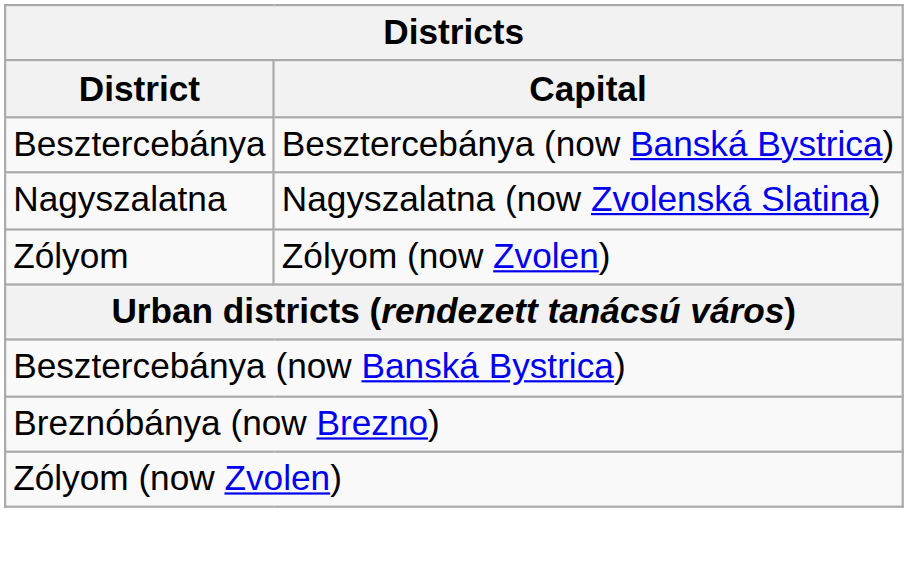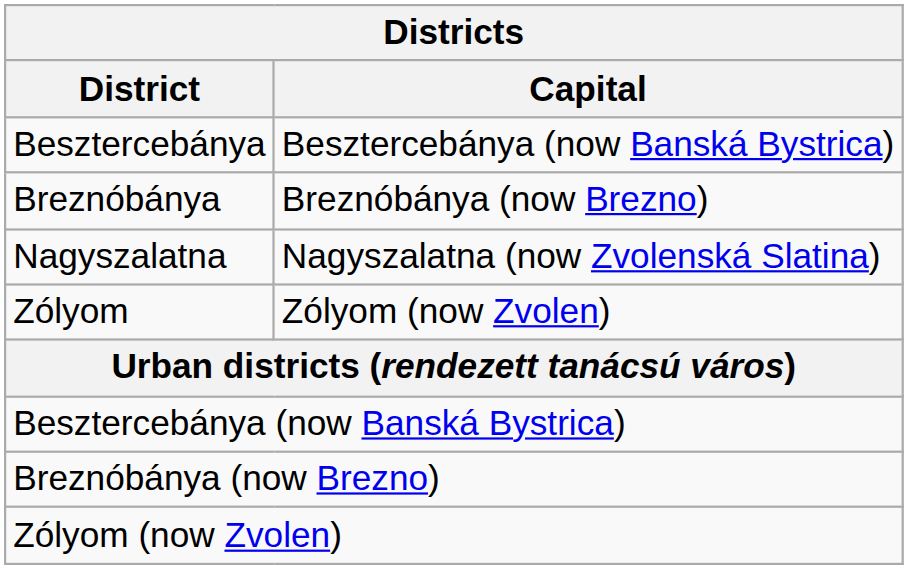 <table class="wikitable">
 <tr>
 <th colspan=2>Districts</th>
 </tr>
 <tr>
 <th>District</th>
 <th>Capital</th>
 </tr>
 <tr>
 <td> Besztercebánya</td>
 <td>Besztercebánya (now <a href='#'>Banská Bystrica</a>)</td>
+</tr>
+<tr>
+<td> Breznóbánya</td>
+<td>Breznóbánya (now <a href='#'>Brezno</a>)</td>
 </tr>
 <tr>
 <td> Nagyszalatna</td>
 <td>Nagyszalatna (now <a href='#'>Zvolenská Slatina</a>)</td>
 </tr>
 <tr>
 <td> Zólyom</td>
 <td>Zólyom (now <a href='#'>Zvolen</a>)</td>
 </tr>
 <tr>
 <th colspan=2> Urban districts (<em>rendezett tanácsú város</em>)</th>
 </tr>
 <tr>
 <td colspan=2>Besztercebánya (now <a href='#'>Banská Bystrica</a>)</td>
 </tr>
 <tr>
 <td colspan=2>Breznóbánya (now <a href='#'>Brezno</a>)</td>
 </tr>
 <tr>
 <td colspan=2>Zólyom (now <a href='#'>Zvolen</a>)</td>
 </tr>
 </table>
